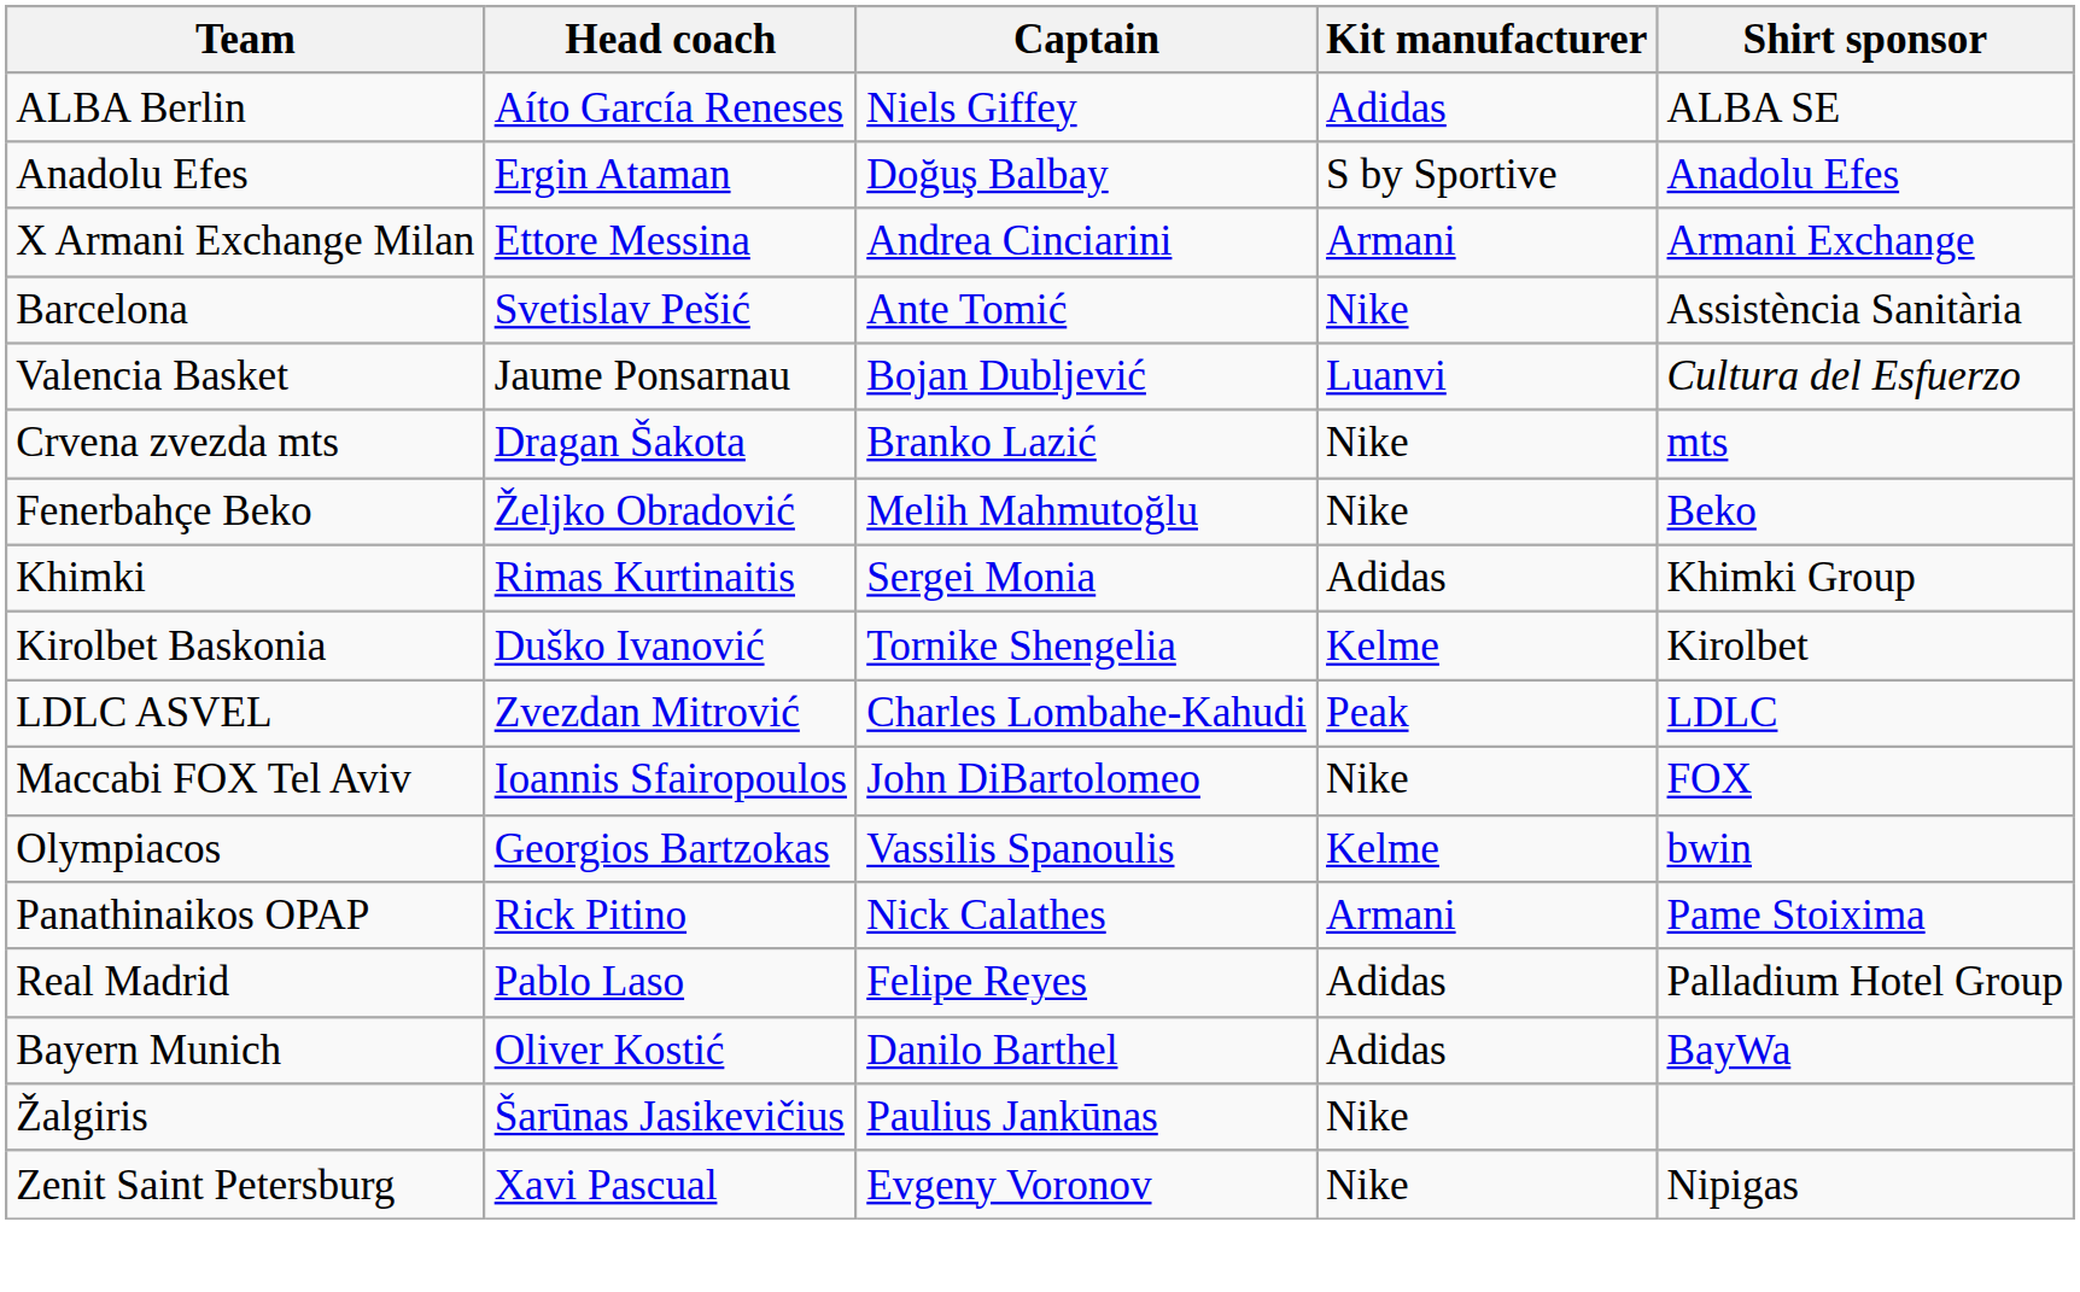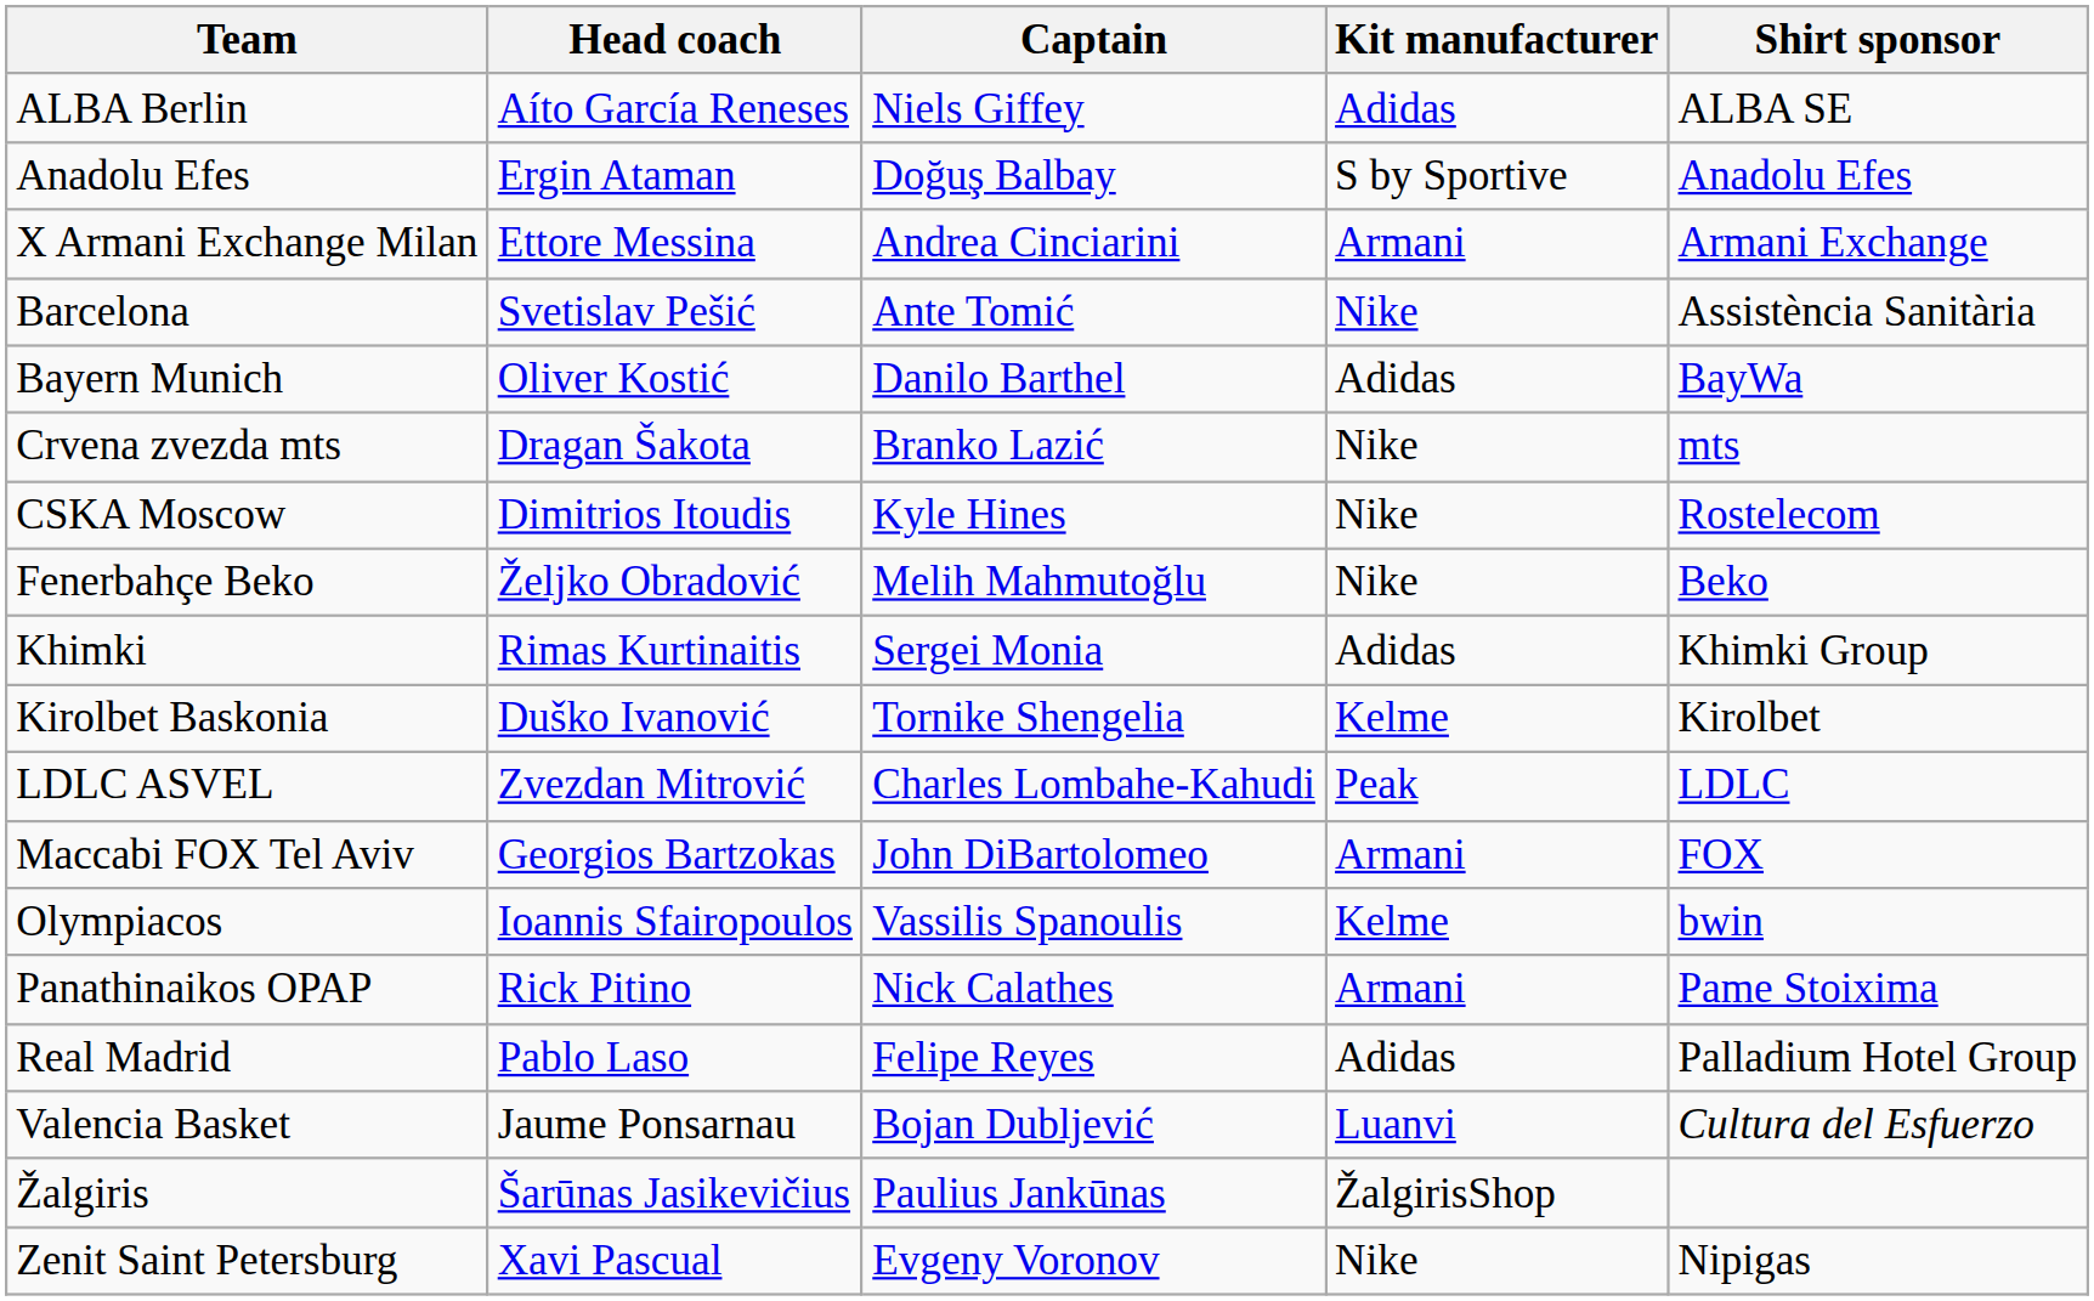 <table class="wikitable sortable" style="text-align: left">
 <tr>
 <th>Team</th>
 <th>Head coach</th>
 <th>Captain</th>
 <th>Kit manufacturer</th>
 <th>Shirt sponsor</th>
 </tr>
 <tr>
 <td> ALBA Berlin</td>
 <td> <a href='#'>Aíto García Reneses</a></td>
 <td> <a href='#'>Niels Giffey</a></td>
 <td><a href='#'>Adidas</a></td>
 <td>ALBA SE</td>
 </tr>
 <tr>
 <td> Anadolu Efes</td>
 <td> <a href='#'>Ergin Ataman</a></td>
 <td> <a href='#'>Doğuş Balbay</a></td>
 <td>S by Sportive</td>
 <td><a href='#'>Anadolu Efes</a></td>
 </tr>
 <tr>
 <td>X Armani Exchange Milan</td>
 <td> <a href='#'>Ettore Messina</a></td>
 <td> <a href='#'>Andrea Cinciarini</a></td>
 <td><a href='#'>Armani</a></td>
 <td><a href='#'>Armani Exchange</a></td>
 </tr>
 <tr>
 <td> Barcelona</td>
 <td> <a href='#'>Svetislav Pešić</a></td>
 <td> <a href='#'>Ante Tomić</a></td>
 <td><a href='#'>Nike</a></td>
 <td>Assistència Sanitària</td>
 </tr>
 <tr>
-<td> Valencia Basket</td>
-<td> Jaume Ponsarnau</td>
-<td> <a href='#'>Bojan Dubljević</a></td>
-<td><a href='#'>Luanvi</a></td>
-<td><em>Cultura del Esfuerzo</em></td>
+<td> Bayern Munich</td>
+<td> <a href='#'>Oliver Kostić</a></td>
+<td> <a href='#'>Danilo Barthel</a></td>
+<td>Adidas</td>
+<td><a href='#'>BayWa</a></td>
 </tr>
 <tr>
 <td> Crvena zvezda mts</td>
 <td> <a href='#'>Dragan Šakota</a></td>
 <td> <a href='#'>Branko Lazić</a></td>
 <td>Nike</td>
 <td><a href='#'>mts</a></td>
+</tr>
+<tr>
+<td> CSKA Moscow</td>
+<td> <a href='#'>Dimitrios Itoudis</a></td>
+<td> <a href='#'>Kyle Hines</a></td>
+<td>Nike</td>
+<td><a href='#'>Rostelecom</a></td>
 </tr>
 <tr>
 <td> Fenerbahçe Beko</td>
 <td> <a href='#'>Željko Obradović</a></td>
 <td> <a href='#'>Melih Mahmutoğlu</a></td>
 <td>Nike</td>
 <td><a href='#'>Beko</a></td>
 </tr>
 <tr>
 <td> Khimki</td>
 <td> <a href='#'>Rimas Kurtinaitis</a></td>
 <td> <a href='#'>Sergei Monia</a></td>
 <td>Adidas</td>
 <td>Khimki Group</td>
 </tr>
 <tr>
 <td> Kirolbet Baskonia</td>
 <td> <a href='#'>Duško Ivanović</a></td>
 <td> <a href='#'>Tornike Shengelia</a></td>
 <td><a href='#'>Kelme</a></td>
 <td>Kirolbet</td>
 </tr>
 <tr>
 <td> LDLC ASVEL</td>
 <td> <a href='#'>Zvezdan Mitrović</a></td>
 <td> <a href='#'>Charles Lombahe-Kahudi</a></td>
 <td><a href='#'>Peak</a></td>
 <td><a href='#'>LDLC</a></td>
 </tr>
 <tr>
 <td> Maccabi FOX Tel Aviv</td>
-<td> <a href='#'>Ioannis Sfairopoulos</a></td>
+<td> <a href='#'>Georgios Bartzokas</a></td>
 <td> <a href='#'>John DiBartolomeo</a></td>
-<td>Nike</td>
+<td><a href='#'>Armani</a></td>
 <td><a href='#'>FOX</a></td>
 </tr>
 <tr>
 <td> Olympiacos</td>
-<td> <a href='#'>Georgios Bartzokas</a></td>
+<td> <a href='#'>Ioannis Sfairopoulos</a></td>
 <td> <a href='#'>Vassilis Spanoulis</a></td>
 <td><a href='#'>Kelme</a></td>
 <td><a href='#'>bwin</a></td>
 </tr>
 <tr>
 <td> Panathinaikos OPAP</td>
 <td> <a href='#'>Rick Pitino</a></td>
 <td> <a href='#'>Nick Calathes</a></td>
 <td><a href='#'>Armani</a></td>
 <td><a href='#'>Pame Stoixima</a></td>
 </tr>
 <tr>
 <td> Real Madrid</td>
 <td> <a href='#'>Pablo Laso</a></td>
 <td> <a href='#'>Felipe Reyes</a></td>
 <td>Adidas</td>
 <td>Palladium Hotel Group</td>
 </tr>
 <tr>
-<td> Bayern Munich</td>
-<td> <a href='#'>Oliver Kostić</a></td>
-<td> <a href='#'>Danilo Barthel</a></td>
-<td>Adidas</td>
-<td><a href='#'>BayWa</a></td>
+<td> Valencia Basket</td>
+<td> Jaume Ponsarnau</td>
+<td> <a href='#'>Bojan Dubljević</a></td>
+<td><a href='#'>Luanvi</a></td>
+<td><em>Cultura del Esfuerzo</em></td>
 </tr>
 <tr>
 <td> Žalgiris</td>
 <td> <a href='#'>Šarūnas Jasikevičius</a></td>
 <td> <a href='#'>Paulius Jankūnas</a></td>
-<td>Nike</td>
+<td>ŽalgirisShop</td>
 <td></td>
 </tr>
 <tr>
 <td> Zenit Saint Petersburg</td>
 <td> <a href='#'>Xavi Pascual</a></td>
 <td> <a href='#'>Evgeny Voronov</a></td>
 <td>Nike</td>
 <td>Nipigas</td>
 </tr>
 </table>
